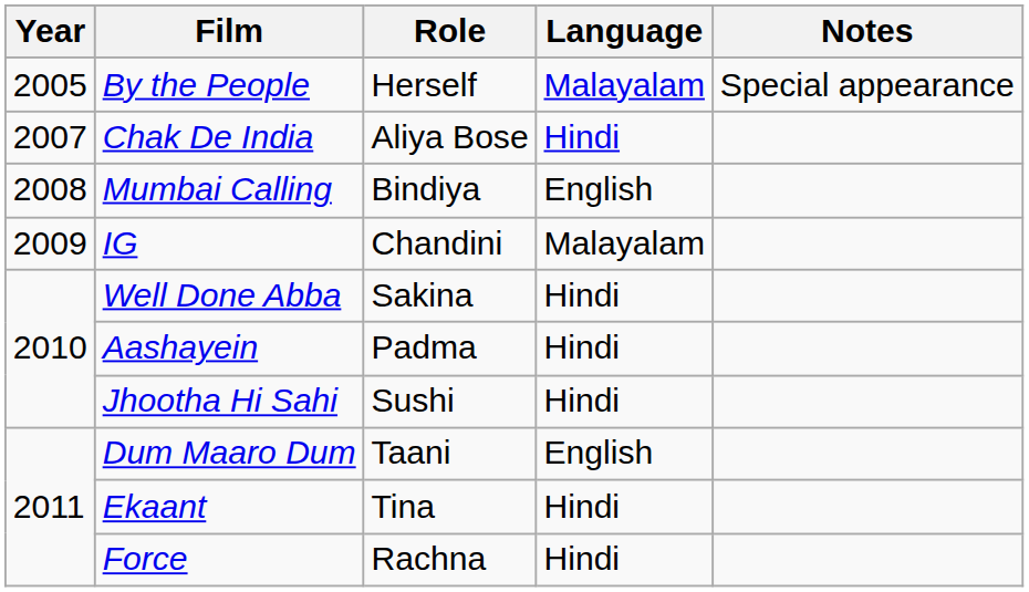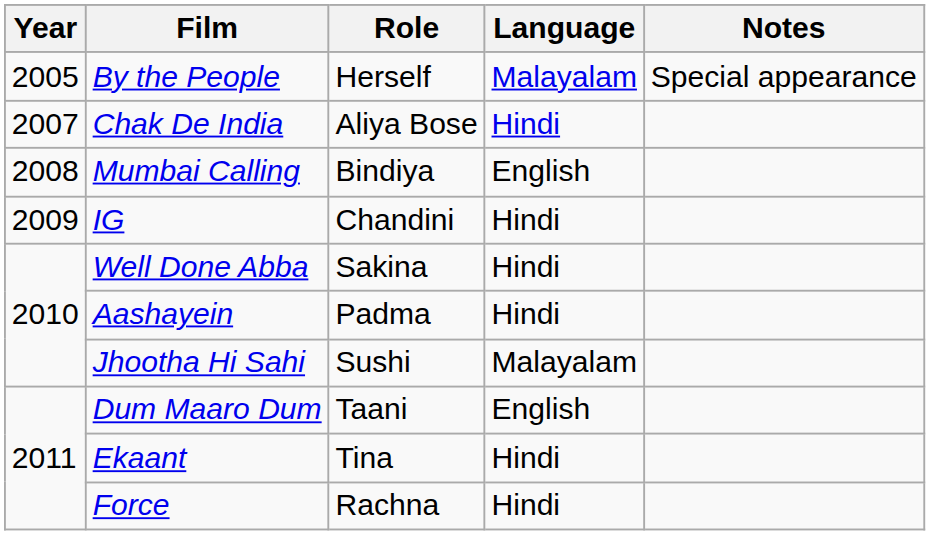 <table class="wikitable">
 <tr style="background:#ccc; text-align:center;">
 <th>Year</th>
 <th>Film</th>
 <th>Role</th>
 <th>Language</th>
 <th>Notes</th>
 </tr>
 <tr>
 <td>2005</td>
 <td><em><a href='#'>By the People</a></em></td>
 <td>Herself</td>
 <td><a href='#'>Malayalam</a></td>
 <td>Special appearance</td>
 </tr>
 <tr>
 <td>2007</td>
 <td><em><a href='#'>Chak De India</a></em></td>
 <td>Aliya Bose</td>
 <td><a href='#'>Hindi</a></td>
 <td></td>
 </tr>
 <tr>
 <td>2008</td>
 <td><em><a href='#'>Mumbai Calling</a></em></td>
 <td>Bindiya</td>
 <td>English</td>
 <td></td>
 </tr>
 <tr>
 <td>2009</td>
 <td><em><a href='#'>IG</a></em></td>
 <td>Chandini</td>
-<td>Malayalam</td>
+<td>Hindi</td>
 <td></td>
 </tr>
 <tr>
 <td rowspan="3">2010</td>
 <td><em><a href='#'>Well Done Abba</a></em></td>
 <td>Sakina</td>
 <td>Hindi</td>
 <td></td>
 </tr>
 <tr>
 <td><em><a href='#'>Aashayein</a></em></td>
 <td>Padma</td>
 <td>Hindi</td>
 <td></td>
 </tr>
 <tr>
 <td><em><a href='#'>Jhootha Hi Sahi</a></em></td>
 <td>Sushi</td>
-<td>Hindi</td>
+<td>Malayalam</td>
 <td></td>
 </tr>
 <tr>
 <td rowspan="3">2011</td>
 <td><em><a href='#'>Dum Maaro Dum</a></em></td>
 <td>Taani</td>
 <td>English</td>
 <td></td>
 </tr>
 <tr>
 <td><em><a href='#'>Ekaant</a></em></td>
 <td>Tina</td>
 <td>Hindi</td>
 <td></td>
 </tr>
 <tr>
 <td><em><a href='#'>Force</a></em></td>
 <td>Rachna</td>
 <td>Hindi</td>
 <td></td>
 </tr>
 </table>
